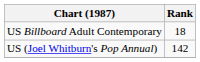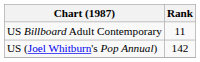 <table class="wikitable">
 <tr>
 <th>Chart (1987)</th>
 <th style="text-align:center;">Rank</th>
 </tr>
 <tr>
 <td>US <em>Billboard</em> Adult Contemporary</td>
-<td style="text-align:center;">18</td>
+<td style="text-align:center;">11</td>
 </tr>
 <tr>
 <td>US (<a href='#'>Joel Whitburn</a>'s <em>Pop Annual</em>)</td>
 <td style="text-align:center;">142</td>
 </tr>
 <tr>
 </tr>
 </table>
